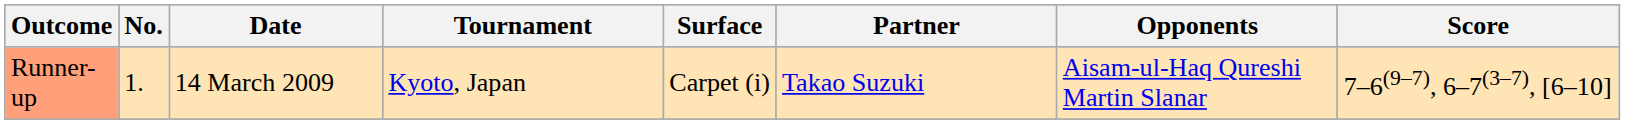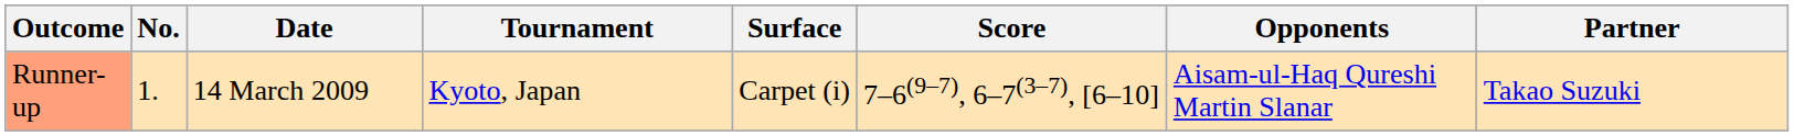 <table class=wikitable style=font-size:97%>
 <tr>
 <th width=60>Outcome</th>
 <th>No.</th>
 <th width=120>Date</th>
 <th width=160>Tournament</th>
 <th>Surface</th>
+<th width=160>Score</th>
+<th width=160>Opponents</th>
 <th width=160>Partner</th>
-<th width=160>Opponents</th>
-<th width=160>Score</th>
 </tr>
 <tr bgcolor=moccasin>
 <td bgcolor=FFA07A>Runner-up</td>
 <td>1.</td>
 <td>14 March 2009</td>
 <td><a href='#'>Kyoto</a>, Japan</td>
 <td>Carpet (i)</td>
+<td>7–6<sup>(9–7)</sup>, 6–7<sup>(3–7)</sup>, [6–10]</td>
+<td> <a href='#'>Aisam-ul-Haq Qureshi</a><br> <a href='#'>Martin Slanar</a></td>
 <td> <a href='#'>Takao Suzuki</a></td>
-<td> <a href='#'>Aisam-ul-Haq Qureshi</a><br> <a href='#'>Martin Slanar</a></td>
-<td>7–6<sup>(9–7)</sup>, 6–7<sup>(3–7)</sup>, [6–10]</td>
 </tr>
 </table>
